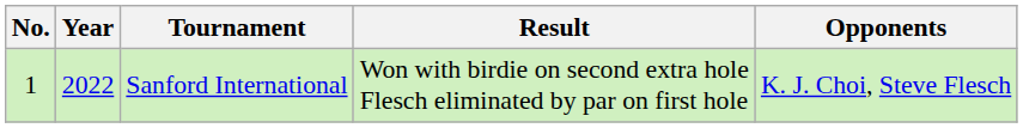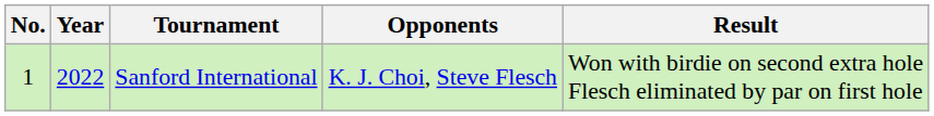 <table class="wikitable" style="font-size:95%;">
 <tr>
 <th>No.</th>
 <th>Year</th>
 <th>Tournament</th>
+<th>Opponents</th>
 <th>Result</th>
-<th>Opponents</th>
 </tr>
 <tr style="background:#D0F0C0;">
 <td align=center>1</td>
 <td><a href='#'>2022</a></td>
 <td><a href='#'>Sanford International</a></td>
+<td> <a href='#'>K. J. Choi</a>,  <a href='#'>Steve Flesch</a></td>
 <td>Won with birdie on second extra hole<br>Flesch eliminated by par on first hole</td>
-<td> <a href='#'>K. J. Choi</a>,  <a href='#'>Steve Flesch</a></td>
 </tr>
 </table>
